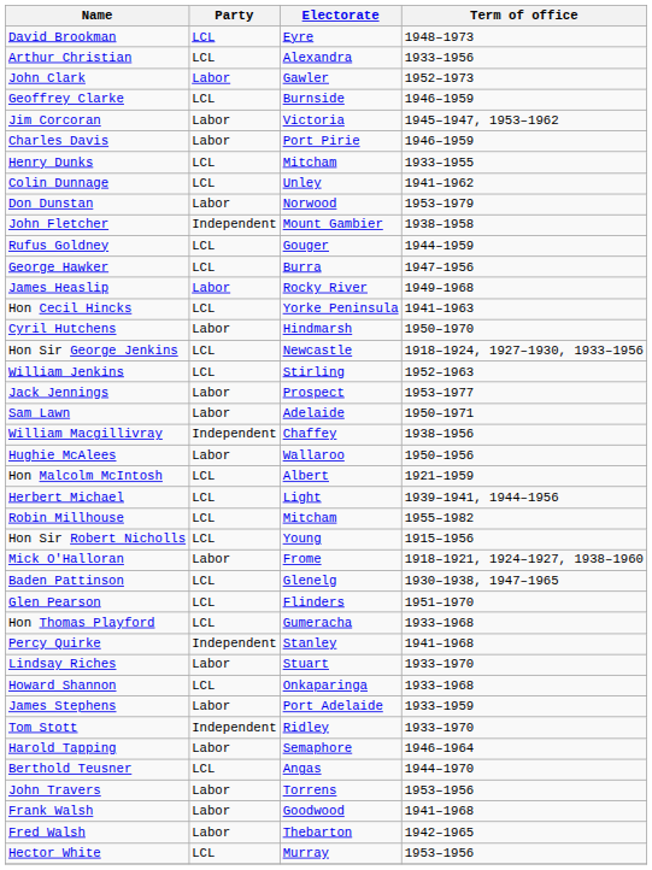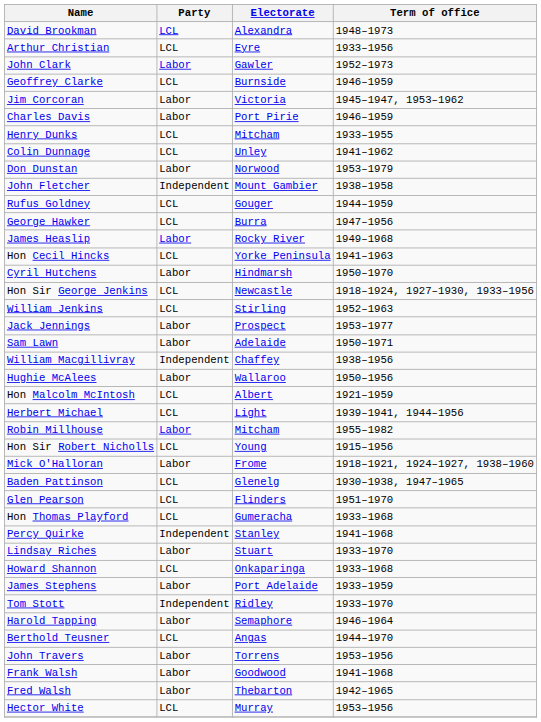 <table class="wikitable sortable">
 <tr>
 <th>Name</th>
 <th>Party</th>
 <th><a href='#'>Electorate</a></th>
 <th>Term of office</th>
 </tr>
 <tr>
 <td><a href='#'>David Brookman</a></td>
 <td><a href='#'>LCL</a></td>
-<td><a href='#'>Eyre</a></td>
+<td><a href='#'>Alexandra</a></td>
 <td>1948–1973</td>
 </tr>
 <tr>
 <td><a href='#'>Arthur Christian</a> </td>
 <td>LCL</td>
-<td><a href='#'>Alexandra</a></td>
+<td><a href='#'>Eyre</a></td>
 <td>1933–1956</td>
 </tr>
 <tr>
 <td><a href='#'>John Clark</a></td>
 <td><a href='#'>Labor</a></td>
 <td><a href='#'>Gawler</a></td>
 <td>1952–1973</td>
 </tr>
 <tr>
 <td><a href='#'>Geoffrey Clarke</a></td>
 <td>LCL</td>
 <td><a href='#'>Burnside</a></td>
 <td>1946–1959</td>
 </tr>
 <tr>
 <td><a href='#'>Jim Corcoran</a></td>
 <td>Labor</td>
 <td><a href='#'>Victoria</a></td>
 <td>1945–1947, 1953–1962</td>
 </tr>
 <tr>
 <td><a href='#'>Charles Davis</a></td>
 <td>Labor</td>
 <td><a href='#'>Port Pirie</a></td>
 <td>1946–1959</td>
 </tr>
 <tr>
 <td><a href='#'>Henry Dunks</a> </td>
 <td>LCL</td>
 <td><a href='#'>Mitcham</a></td>
 <td>1933–1955</td>
 </tr>
 <tr>
 <td><a href='#'>Colin Dunnage</a></td>
 <td>LCL</td>
 <td><a href='#'>Unley</a></td>
 <td>1941–1962</td>
 </tr>
 <tr>
 <td><a href='#'>Don Dunstan</a></td>
 <td>Labor</td>
 <td><a href='#'>Norwood</a></td>
 <td>1953–1979</td>
 </tr>
 <tr>
 <td><a href='#'>John Fletcher</a></td>
 <td>Independent</td>
 <td><a href='#'>Mount Gambier</a></td>
 <td>1938–1958</td>
 </tr>
 <tr>
 <td><a href='#'>Rufus Goldney</a></td>
 <td>LCL</td>
 <td><a href='#'>Gouger</a></td>
 <td>1944–1959</td>
 </tr>
 <tr>
 <td><a href='#'>George Hawker</a></td>
 <td>LCL</td>
 <td><a href='#'>Burra</a></td>
 <td>1947–1956</td>
 </tr>
 <tr>
 <td><a href='#'>James Heaslip</a></td>
 <td><a href='#'>Labor</a></td>
 <td><a href='#'>Rocky River</a></td>
 <td>1949–1968</td>
 </tr>
 <tr>
 <td>Hon <a href='#'>Cecil Hincks</a></td>
 <td>LCL</td>
 <td><a href='#'>Yorke Peninsula</a></td>
 <td>1941–1963</td>
 </tr>
 <tr>
 <td><a href='#'>Cyril Hutchens</a></td>
 <td>Labor</td>
 <td><a href='#'>Hindmarsh</a></td>
 <td>1950–1970</td>
 </tr>
 <tr>
 <td>Hon Sir <a href='#'>George Jenkins</a></td>
 <td>LCL</td>
 <td><a href='#'>Newcastle</a></td>
 <td>1918–1924, 1927–1930, 1933–1956</td>
 </tr>
 <tr>
 <td><a href='#'>William Jenkins</a></td>
 <td>LCL</td>
 <td><a href='#'>Stirling</a></td>
 <td>1952–1963</td>
 </tr>
 <tr>
 <td><a href='#'>Jack Jennings</a></td>
 <td>Labor</td>
 <td><a href='#'>Prospect</a></td>
 <td>1953–1977</td>
 </tr>
 <tr>
 <td><a href='#'>Sam Lawn</a></td>
 <td>Labor</td>
 <td><a href='#'>Adelaide</a></td>
 <td>1950–1971</td>
 </tr>
 <tr>
 <td><a href='#'>William Macgillivray</a></td>
 <td>Independent</td>
 <td><a href='#'>Chaffey</a></td>
 <td>1938–1956</td>
 </tr>
 <tr>
 <td><a href='#'>Hughie McAlees</a></td>
 <td>Labor</td>
 <td><a href='#'>Wallaroo</a></td>
 <td>1950–1956</td>
 </tr>
 <tr>
 <td>Hon <a href='#'>Malcolm McIntosh</a></td>
 <td>LCL</td>
 <td><a href='#'>Albert</a></td>
 <td>1921–1959</td>
 </tr>
 <tr>
 <td><a href='#'>Herbert Michael</a></td>
 <td>LCL</td>
 <td><a href='#'>Light</a></td>
 <td>1939–1941, 1944–1956</td>
 </tr>
 <tr>
 <td><a href='#'>Robin Millhouse</a> </td>
-<td>LCL</td>
+<td><a href='#'>Labor</a></td>
 <td><a href='#'>Mitcham</a></td>
 <td>1955–1982</td>
 </tr>
 <tr>
 <td>Hon Sir <a href='#'>Robert Nicholls</a></td>
 <td>LCL</td>
 <td><a href='#'>Young</a></td>
 <td>1915–1956</td>
 </tr>
 <tr>
 <td><a href='#'>Mick O'Halloran</a></td>
 <td>Labor</td>
 <td><a href='#'>Frome</a></td>
 <td>1918–1921, 1924–1927, 1938–1960</td>
 </tr>
 <tr>
 <td><a href='#'>Baden Pattinson</a></td>
 <td>LCL</td>
 <td><a href='#'>Glenelg</a></td>
 <td>1930–1938, 1947–1965</td>
 </tr>
 <tr>
 <td><a href='#'>Glen Pearson</a></td>
 <td>LCL</td>
 <td><a href='#'>Flinders</a></td>
 <td>1951–1970</td>
 </tr>
 <tr>
 <td>Hon <a href='#'>Thomas Playford</a></td>
 <td>LCL</td>
 <td><a href='#'>Gumeracha</a></td>
 <td>1933–1968</td>
 </tr>
 <tr>
 <td><a href='#'>Percy Quirke</a></td>
 <td>Independent</td>
 <td><a href='#'>Stanley</a></td>
 <td>1941–1968</td>
 </tr>
 <tr>
 <td><a href='#'>Lindsay Riches</a></td>
 <td>Labor</td>
 <td><a href='#'>Stuart</a></td>
 <td>1933–1970</td>
 </tr>
 <tr>
 <td><a href='#'>Howard Shannon</a></td>
 <td>LCL</td>
 <td><a href='#'>Onkaparinga</a></td>
 <td>1933–1968</td>
 </tr>
 <tr>
 <td><a href='#'>James Stephens</a></td>
 <td>Labor</td>
 <td><a href='#'>Port Adelaide</a></td>
 <td>1933–1959</td>
 </tr>
 <tr>
 <td><a href='#'>Tom Stott</a></td>
 <td>Independent</td>
 <td><a href='#'>Ridley</a></td>
 <td>1933–1970</td>
 </tr>
 <tr>
 <td><a href='#'>Harold Tapping</a></td>
 <td>Labor</td>
 <td><a href='#'>Semaphore</a></td>
 <td>1946–1964</td>
 </tr>
 <tr>
 <td><a href='#'>Berthold Teusner</a></td>
 <td>LCL</td>
 <td><a href='#'>Angas</a></td>
 <td>1944–1970</td>
 </tr>
 <tr>
 <td><a href='#'>John Travers</a></td>
 <td>Labor</td>
 <td><a href='#'>Torrens</a></td>
 <td>1953–1956</td>
 </tr>
 <tr>
 <td><a href='#'>Frank Walsh</a></td>
 <td>Labor</td>
 <td><a href='#'>Goodwood</a></td>
 <td>1941–1968</td>
 </tr>
 <tr>
 <td><a href='#'>Fred Walsh</a></td>
 <td>Labor</td>
 <td><a href='#'>Thebarton</a></td>
 <td>1942–1965</td>
 </tr>
 <tr>
 <td><a href='#'>Hector White</a></td>
 <td>LCL</td>
 <td><a href='#'>Murray</a></td>
 <td>1953–1956</td>
 </tr>
 <tr>
 </tr>
 </table>
